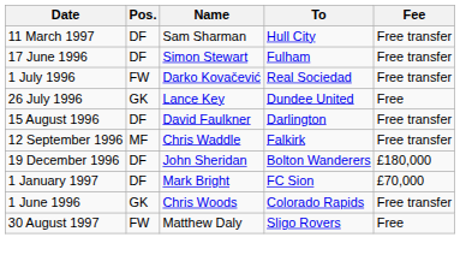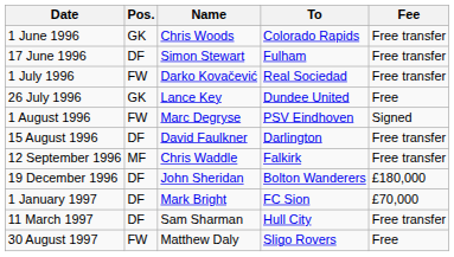 <table class="wikitable">
 <tr>
 <th>Date</th>
 <th>Pos.</th>
 <th>Name</th>
 <th>To</th>
 <th>Fee</th>
 </tr>
 <tr>
-<td>11 March 1997</td>
-<td>DF</td>
-<td>Sam Sharman</td>
-<td><a href='#'>Hull City</a></td>
+<td>1 June 1996</td>
+<td>GK</td>
+<td><a href='#'>Chris Woods</a></td>
+<td><a href='#'>Colorado Rapids</a></td>
 <td>Free transfer</td>
 </tr>
 <tr>
 <td>17 June 1996</td>
 <td>DF</td>
 <td><a href='#'>Simon Stewart</a></td>
 <td><a href='#'>Fulham</a></td>
 <td>Free transfer</td>
 </tr>
 <tr>
 <td>1 July 1996</td>
 <td>FW</td>
 <td><a href='#'>Darko Kovačević</a></td>
 <td><a href='#'>Real Sociedad</a></td>
 <td>Free transfer</td>
 </tr>
 <tr>
 <td>26 July 1996</td>
 <td>GK</td>
 <td><a href='#'>Lance Key</a></td>
 <td><a href='#'>Dundee United</a></td>
 <td>Free</td>
+</tr>
+<tr>
+<td>1 August 1996</td>
+<td>FW</td>
+<td><a href='#'>Marc Degryse</a></td>
+<td><a href='#'>PSV Eindhoven</a></td>
+<td>Signed</td>
 </tr>
 <tr>
 <td>15 August 1996</td>
 <td>DF</td>
 <td><a href='#'>David Faulkner</a></td>
 <td><a href='#'>Darlington</a></td>
 <td>Free transfer</td>
 </tr>
 <tr>
 <td>12 September 1996</td>
 <td>MF</td>
 <td><a href='#'>Chris Waddle</a></td>
 <td><a href='#'>Falkirk</a></td>
 <td>Free transfer</td>
 </tr>
 <tr>
 <td>19 December 1996</td>
 <td>DF</td>
 <td><a href='#'>John Sheridan</a></td>
 <td><a href='#'>Bolton Wanderers</a></td>
 <td>£180,000</td>
 </tr>
 <tr>
 <td>1 January 1997</td>
 <td>DF</td>
 <td><a href='#'>Mark Bright</a></td>
 <td><a href='#'>FC Sion</a></td>
 <td>£70,000</td>
 </tr>
 <tr>
-<td>1 June 1996</td>
-<td>GK</td>
-<td><a href='#'>Chris Woods</a></td>
-<td><a href='#'>Colorado Rapids</a></td>
+<td>11 March 1997</td>
+<td>DF</td>
+<td>Sam Sharman</td>
+<td><a href='#'>Hull City</a></td>
 <td>Free transfer</td>
 </tr>
 <tr>
 <td>30 August 1997</td>
 <td>FW</td>
 <td>Matthew Daly</td>
 <td><a href='#'>Sligo Rovers</a></td>
 <td>Free</td>
 </tr>
 </table>
